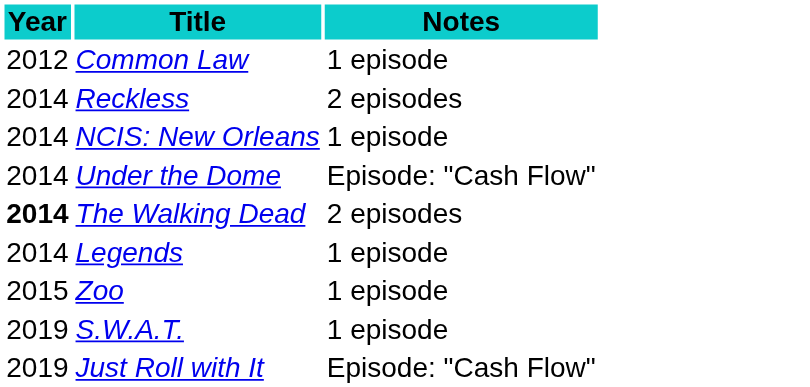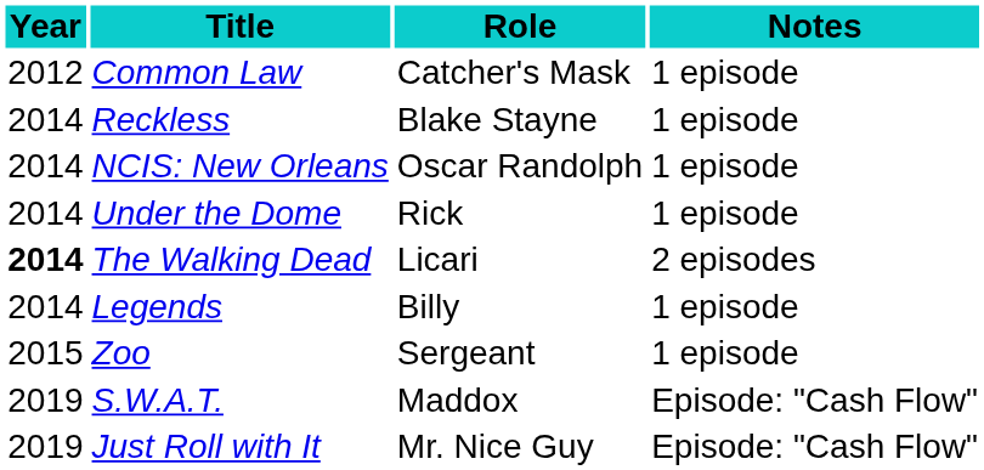 <table>
 <tr style="background:#0ccccc; text-align:center;">
 <th>Year</th>
 <th>Title</th>
+<th>Role</th>
 <th>Notes</th>
 </tr>
 <tr>
 <td>2012</td>
 <td><em><a href='#'>Common Law</a></em></td>
+<td>Catcher's Mask</td>
 <td>1 episode</td>
 </tr>
 <tr>
 <td>2014</td>
 <td><em><a href='#'>Reckless</a></em></td>
-<td>2 episodes</td>
+<td>Blake Stayne</td>
+<td>1 episode</td>
 </tr>
 <tr>
 <td>2014</td>
 <td><em><a href='#'>NCIS: New Orleans</a></em></td>
+<td>Oscar Randolph</td>
 <td>1 episode</td>
 </tr>
 <tr>
 <td>2014</td>
 <td><em><a href='#'>Under the Dome</a></em></td>
-<td>Episode: "Cash Flow"</td>
+<td>Rick</td>
+<td>1 episode</td>
 </tr>
 <tr>
 <td><strong>2014</strong></td>
 <td><em><a href='#'>The Walking Dead</a></em></td>
+<td>Licari</td>
 <td>2 episodes</td>
 </tr>
 <tr>
 <td>2014</td>
 <td><em><a href='#'>Legends</a></em></td>
+<td>Billy</td>
 <td>1 episode</td>
 </tr>
 <tr>
 <td>2015</td>
 <td><em><a href='#'>Zoo</a></em></td>
+<td>Sergeant</td>
 <td>1 episode</td>
 </tr>
 <tr>
 <td>2019</td>
 <td><em><a href='#'>S.W.A.T.</a></em></td>
-<td>1 episode</td>
+<td>Maddox</td>
+<td>Episode: "Cash Flow"</td>
 </tr>
 <tr>
 <td>2019</td>
 <td><em><a href='#'>Just Roll with It</a></em></td>
+<td>Mr. Nice Guy</td>
 <td>Episode: "Cash Flow"</td>
 </tr>
 </table>
